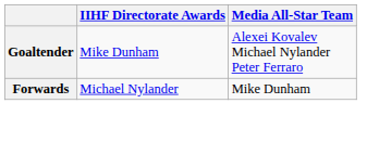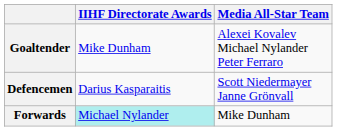 <table class="wikitable">
 <tr>
 <th></th>
 <th><a href='#'>IIHF Directorate Awards</a></th>
 <th><a href='#'>Media All-Star Team</a></th>
 </tr>
 <tr>
 <th>Goaltender</th>
 <td> <a href='#'>Mike Dunham</a></td>
 <td> <a href='#'>Alexei Kovalev</a><br> Michael Nylander<br> <a href='#'>Peter Ferraro</a></td>
 </tr>
 <tr>
+<th>Defencemen</th>
+<td> <a href='#'>Darius Kasparaitis</a></td>
+<td> <a href='#'>Scott Niedermayer</a><br> <a href='#'>Janne Grönvall</a></td>
+</tr>
+<tr>
 <th>Forwards</th>
-<td> <a href='#'>Michael Nylander</a></td>
+<td style="background: paleturquoise;"> <a href='#'>Michael Nylander</a></td>
 <td> Mike Dunham</td>
 </tr>
 </table>
